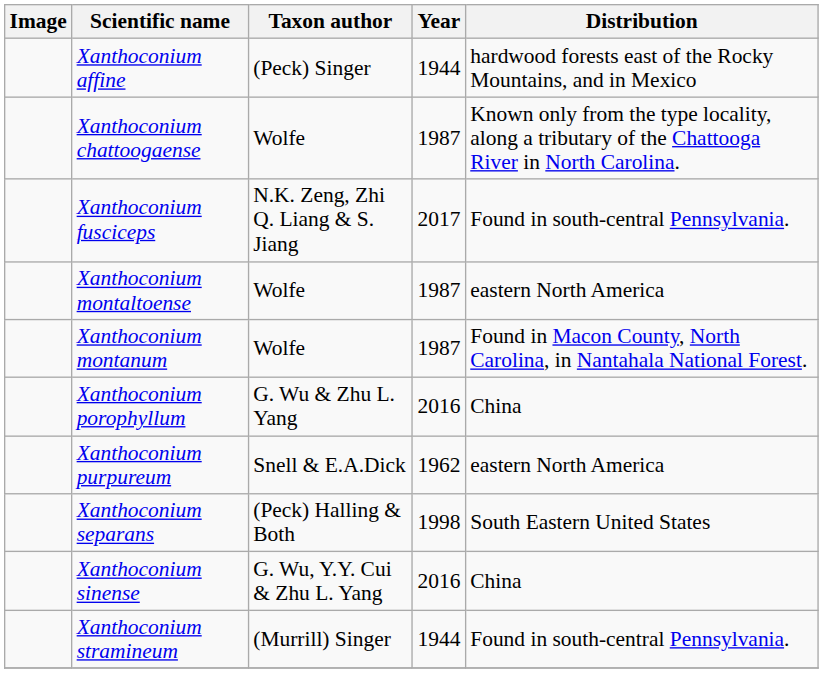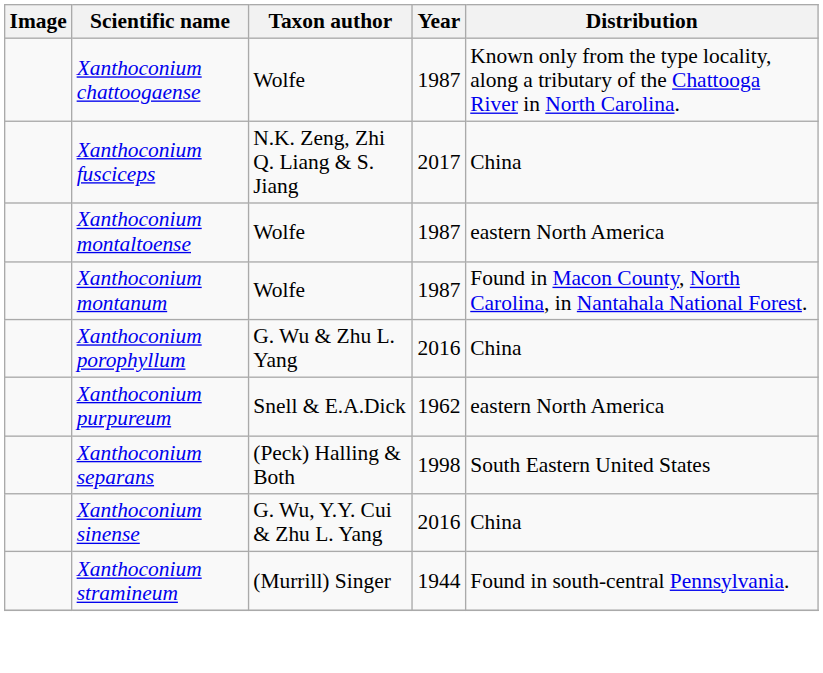 <table class="wikitable sortable">
 <tr>
 <th>Image</th>
 <th>Scientific name</th>
 <th>Taxon author</th>
 <th>Year</th>
 <th>Distribution</th>
-</tr>
-<tr>
-<td></td>
-<td><em><a href='#'>Xanthoconium affine</a></em></td>
-<td>(Peck) Singer</td>
-<td>1944</td>
-<td>hardwood forests east of the Rocky Mountains, and in Mexico</td>
 </tr>
 <tr>
 <td></td>
 <td><em><a href='#'>Xanthoconium chattoogaense</a></em></td>
 <td>Wolfe</td>
 <td>1987</td>
 <td>Known only from the type locality, along a tributary of the <a href='#'>Chattooga River</a> in <a href='#'>North Carolina</a>.</td>
 </tr>
 <tr>
 <td></td>
 <td><em><a href='#'>Xanthoconium fusciceps</a></em></td>
 <td>N.K. Zeng, Zhi Q. Liang & S. Jiang</td>
 <td>2017</td>
-<td>Found in south-central <a href='#'>Pennsylvania</a>.</td>
+<td>China</td>
 </tr>
 <tr>
 <td></td>
 <td><em><a href='#'>Xanthoconium montaltoense</a></em></td>
 <td>Wolfe</td>
 <td>1987</td>
 <td>eastern North America</td>
 </tr>
 <tr>
 <td></td>
 <td><em><a href='#'>Xanthoconium montanum</a></em></td>
 <td>Wolfe</td>
 <td>1987</td>
 <td>Found in <a href='#'>Macon County</a>, <a href='#'>North Carolina</a>, in <a href='#'>Nantahala National Forest</a>.</td>
 </tr>
 <tr>
 <td></td>
 <td><em><a href='#'>Xanthoconium porophyllum</a></em></td>
 <td>G. Wu & Zhu L. Yang</td>
 <td>2016</td>
 <td>China</td>
 </tr>
 <tr>
 <td></td>
 <td><em><a href='#'>Xanthoconium purpureum</a></em></td>
 <td>Snell & E.A.Dick</td>
 <td>1962</td>
 <td>eastern North America</td>
 </tr>
 <tr>
 <td></td>
 <td><em><a href='#'>Xanthoconium separans</a></em></td>
 <td>(Peck) Halling & Both</td>
 <td>1998</td>
 <td>South Eastern United States</td>
 </tr>
 <tr>
 <td></td>
 <td><em><a href='#'>Xanthoconium sinense</a></em></td>
 <td>G. Wu, Y.Y. Cui & Zhu L. Yang</td>
 <td>2016</td>
 <td>China</td>
 </tr>
 <tr>
 <td></td>
 <td><em><a href='#'>Xanthoconium stramineum</a></em></td>
 <td>(Murrill) Singer</td>
 <td>1944</td>
 <td>Found in south-central <a href='#'>Pennsylvania</a>.</td>
 </tr>
 <tr>
 </tr>
 </table>
